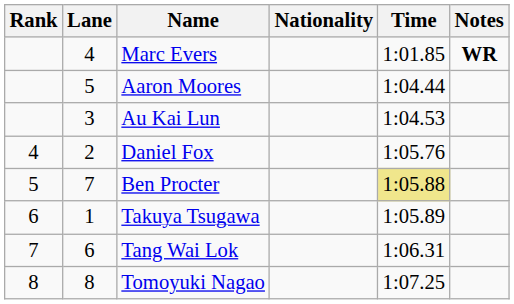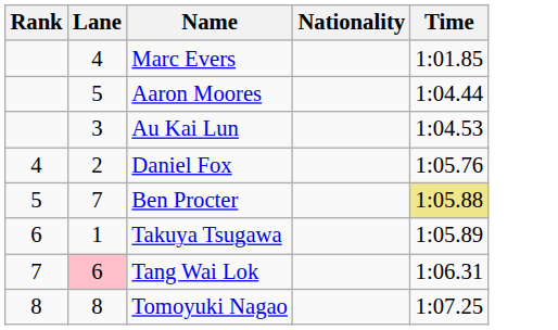 <table class="wikitable">
 <tr>
 <th>Rank</th>
 <th>Lane</th>
 <th>Name</th>
 <th>Nationality</th>
 <th>Time</th>
-<th>Notes</th>
 </tr>
 <tr>
 <td align=center></td>
 <td align=center>4</td>
 <td><a href='#'>Marc Evers</a></td>
 <td></td>
 <td align=center>1:01.85</td>
-<td align=center><strong>WR</strong></td>
 </tr>
 <tr>
 <td align=center></td>
 <td align=center>5</td>
 <td><a href='#'>Aaron Moores</a></td>
 <td></td>
 <td align=center>1:04.44</td>
-<td align=center></td>
 </tr>
 <tr>
 <td align=center></td>
 <td align=center>3</td>
 <td><a href='#'>Au Kai Lun</a></td>
 <td></td>
 <td align=center>1:04.53</td>
-<td align=center></td>
 </tr>
 <tr>
 <td align=center>4</td>
 <td align=center>2</td>
 <td><a href='#'>Daniel Fox</a></td>
 <td></td>
 <td align=center>1:05.76</td>
-<td align=center></td>
 </tr>
 <tr>
 <td align=center>5</td>
 <td align=center>7</td>
 <td><a href='#'>Ben Procter</a></td>
 <td></td>
 <td align=center style="background: khaki;">1:05.88</td>
-<td align=center></td>
 </tr>
 <tr>
 <td align=center>6</td>
 <td align=center>1</td>
 <td><a href='#'>Takuya Tsugawa</a></td>
 <td></td>
 <td align=center>1:05.89</td>
-<td align=center></td>
 </tr>
 <tr>
 <td align=center>7</td>
-<td align=center>6</td>
+<td align=center style="background: pink;">6</td>
 <td><a href='#'>Tang Wai Lok</a></td>
 <td></td>
 <td align=center>1:06.31</td>
-<td align=center></td>
 </tr>
 <tr>
 <td align=center>8</td>
 <td align=center>8</td>
 <td><a href='#'>Tomoyuki Nagao</a></td>
 <td></td>
 <td align=center>1:07.25</td>
-<td align=center></td>
 </tr>
 </table>
